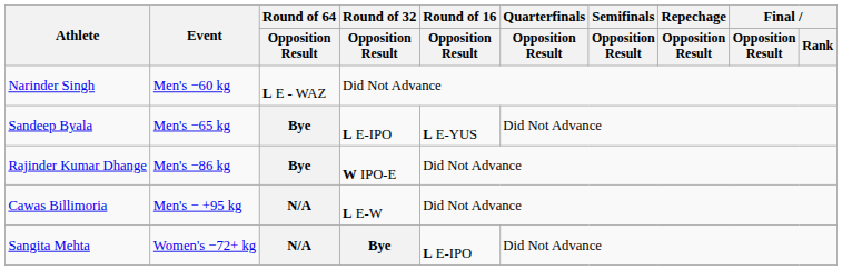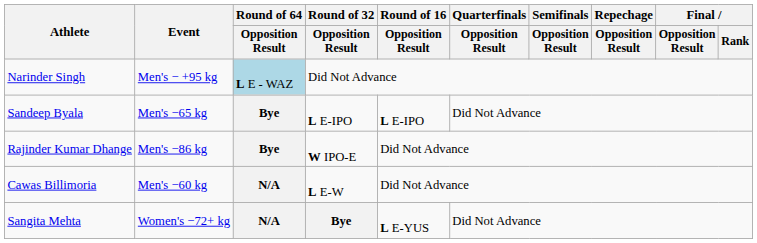 <table class="wikitable" style="font-size:90%;">
 <tr>
 <th rowspan=2>Athlete</th>
 <th rowspan=2>Event</th>
 <th>Round of 64</th>
 <th>Round of 32</th>
 <th>Round of 16</th>
 <th>Quarterfinals</th>
 <th>Semifinals</th>
 <th>Repechage</th>
 <th colspan=2>Final / </th>
 </tr>
 <tr style="font-size:95%">
 <th>Opposition<br>Result</th>
 <th>Opposition<br>Result</th>
 <th>Opposition<br>Result</th>
 <th>Opposition<br>Result</th>
 <th>Opposition<br>Result</th>
 <th>Opposition<br>Result</th>
 <th>Opposition<br>Result</th>
 <th>Rank</th>
 </tr>
 <tr>
 <td><a href='#'>Narinder Singh</a></td>
-<td><a href='#'>Men's −60 kg</a></td>
-<td><br><strong>L</strong> E - WAZ</td>
+<td><a href='#'>Men's − +95 kg</a></td>
+<td style="background: lightblue;"><br><strong>L</strong> E - WAZ</td>
 <td colspan="7">Did Not Advance</td>
 </tr>
 <tr>
 <td><a href='#'>Sandeep Byala</a></td>
 <td><a href='#'>Men's −65 kg</a></td>
 <th>Bye</th>
 <td><br><strong>L</strong> E-IPO</td>
-<td><br><strong>L</strong> E-YUS</td>
+<td><br><strong>L</strong> E-IPO</td>
 <td colspan="5">Did Not Advance</td>
 </tr>
 <tr>
 <td><a href='#'>Rajinder Kumar Dhange</a></td>
 <td><a href='#'>Men's −86 kg</a></td>
 <th>Bye</th>
 <td><br><strong>W</strong> IPO-E</td>
 <td colspan="6">Did Not Advance</td>
 </tr>
 <tr>
 <td><a href='#'>Cawas Billimoria</a></td>
-<td><a href='#'>Men's − +95 kg</a></td>
+<td><a href='#'>Men's −60 kg</a></td>
 <th>N/A</th>
 <td><br><strong>L</strong> E-W</td>
 <td colspan="6">Did Not Advance</td>
 </tr>
 <tr>
 <td><a href='#'>Sangita Mehta</a></td>
 <td><a href='#'>Women's −72+ kg</a></td>
 <th>N/A</th>
 <th>Bye</th>
-<td><br><strong>L</strong> E-IPO</td>
+<td><br><strong>L</strong> E-YUS</td>
 <td colspan="5">Did Not Advance</td>
 </tr>
 </table>
